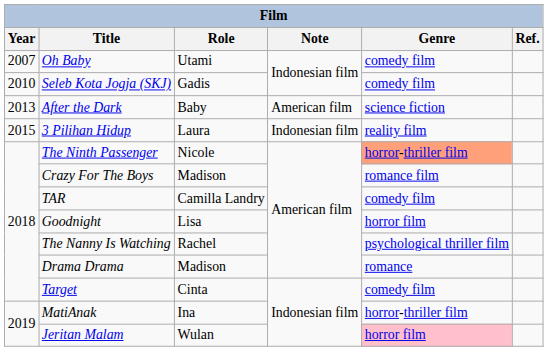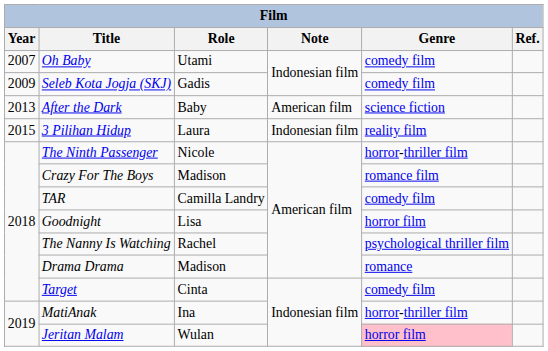 <table class="wikitable" style="font-size:90%;">
 <tr>
 <th colspan="6" style="background: LightSteelBlue;">Film</th>
 </tr>
 <tr>
 <th>Year</th>
 <th>Title</th>
 <th>Role</th>
 <th>Note</th>
 <th>Genre</th>
 <th>Ref.</th>
 </tr>
 <tr>
 <td>2007</td>
 <td><em><a href='#'>Oh Baby</a></em></td>
 <td>Utami</td>
 <td rowspan=2>Indonesian film</td>
 <td><a href='#'>comedy film</a></td>
 <td></td>
 </tr>
 <tr>
-<td>2010</td>
+<td>2009</td>
 <td><em><a href='#'>Seleb Kota Jogja (SKJ)</a></em></td>
 <td>Gadis</td>
 <td><a href='#'>comedy film</a></td>
 <td></td>
 </tr>
 <tr>
 <td>2013</td>
 <td><em><a href='#'>After the Dark</a></em></td>
 <td>Baby</td>
 <td rowspan=1>American film</td>
 <td><a href='#'>science fiction</a></td>
 <td></td>
 </tr>
 <tr>
 <td rowspan=1>2015</td>
 <td><em><a href='#'>3 Pilihan Hidup</a></em></td>
 <td>Laura</td>
 <td>Indonesian film</td>
 <td><a href='#'>reality film</a></td>
 <td></td>
 </tr>
 <tr>
 <td rowspan="7">2018</td>
 <td><em><a href='#'>The Ninth Passenger</a></em></td>
 <td>Nicole</td>
 <td rowspan="6">American film</td>
-<td style="background: lightsalmon;"><a href='#'>horror</a>-<a href='#'>thriller film</a></td>
+<td><a href='#'>horror</a>-<a href='#'>thriller film</a></td>
 <td></td>
 </tr>
 <tr>
 <td><em>Crazy For The Boys</em></td>
 <td>Madison</td>
 <td><a href='#'>romance film</a></td>
 <td></td>
 </tr>
 <tr>
 <td><em>TAR</em></td>
 <td>Camilla Landry</td>
 <td><a href='#'>comedy film</a></td>
 <td></td>
 </tr>
 <tr>
 <td><em>Goodnight</em></td>
 <td>Lisa</td>
 <td><a href='#'>horror film</a></td>
 <td></td>
 </tr>
 <tr>
 <td><em>The Nanny Is Watching</em></td>
 <td>Rachel</td>
 <td><a href='#'>psychological thriller film</a></td>
 <td></td>
 </tr>
 <tr>
 <td><em>Drama Drama </em></td>
 <td>Madison</td>
 <td><a href='#'>romance</a></td>
 <td></td>
 </tr>
 <tr>
 <td><em><a href='#'>Target</a></em></td>
 <td>Cinta</td>
 <td rowspan=3>Indonesian film</td>
 <td><a href='#'>comedy film</a></td>
 <td></td>
 </tr>
 <tr>
 <td rowspan=2>2019</td>
 <td><em>MatiAnak</em></td>
 <td>Ina</td>
 <td><a href='#'>horror</a>-<a href='#'>thriller film</a></td>
 <td></td>
 </tr>
 <tr>
 <td><em><a href='#'>Jeritan Malam</a></em></td>
 <td>Wulan</td>
 <td style="background: pink;"><a href='#'>horror film</a></td>
 <td></td>
 </tr>
 </table>
